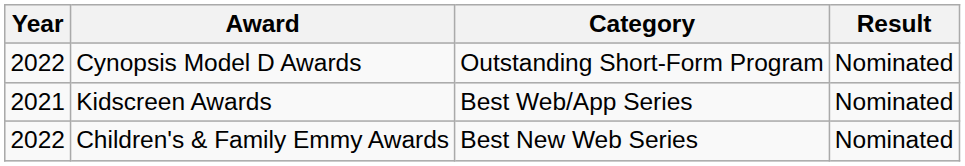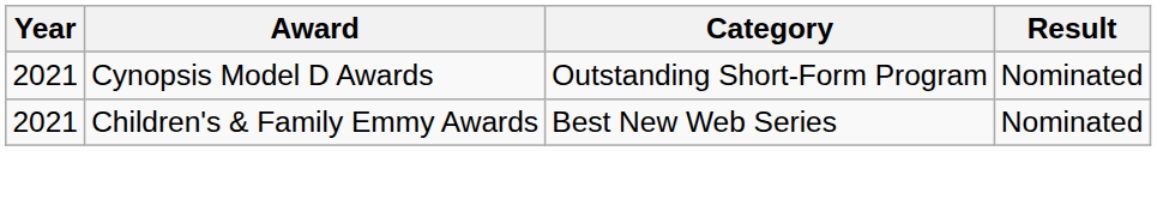 <table class="wikitable">
 <tr>
 <th>Year</th>
 <th>Award</th>
 <th>Category</th>
 <th>Result</th>
 </tr>
 <tr>
-<td>2022</td>
+<td>2021</td>
 <td>Cynopsis Model D Awards</td>
 <td>Outstanding Short-Form Program</td>
 <td>Nominated</td>
 </tr>
 <tr>
 <td>2021</td>
-<td>Kidscreen Awards</td>
-<td>Best Web/App Series </td>
-<td>Nominated</td>
-</tr>
-<tr>
-<td>2022</td>
 <td>Children's & Family Emmy Awards</td>
 <td>Best New Web Series</td>
 <td>Nominated</td>
 </tr>
 </table>
